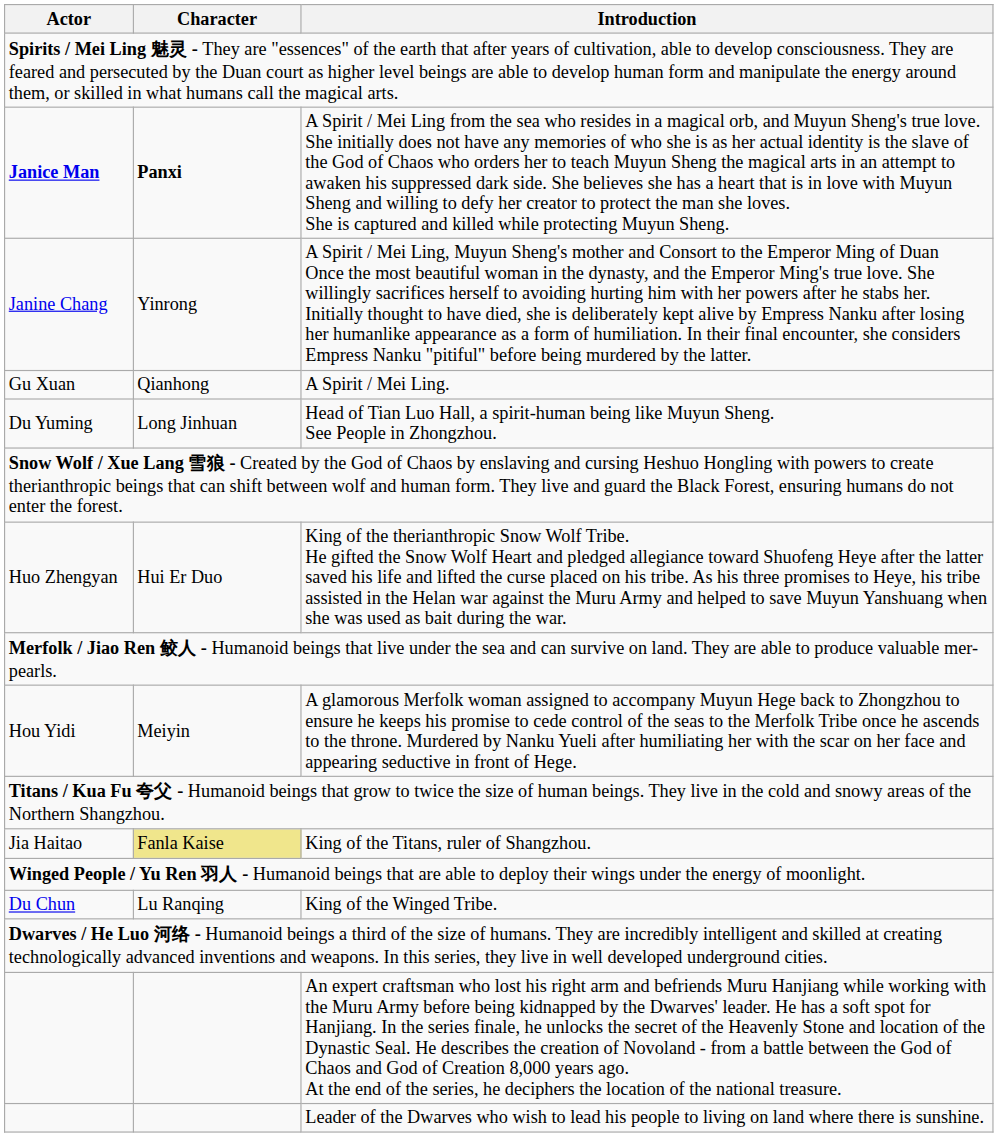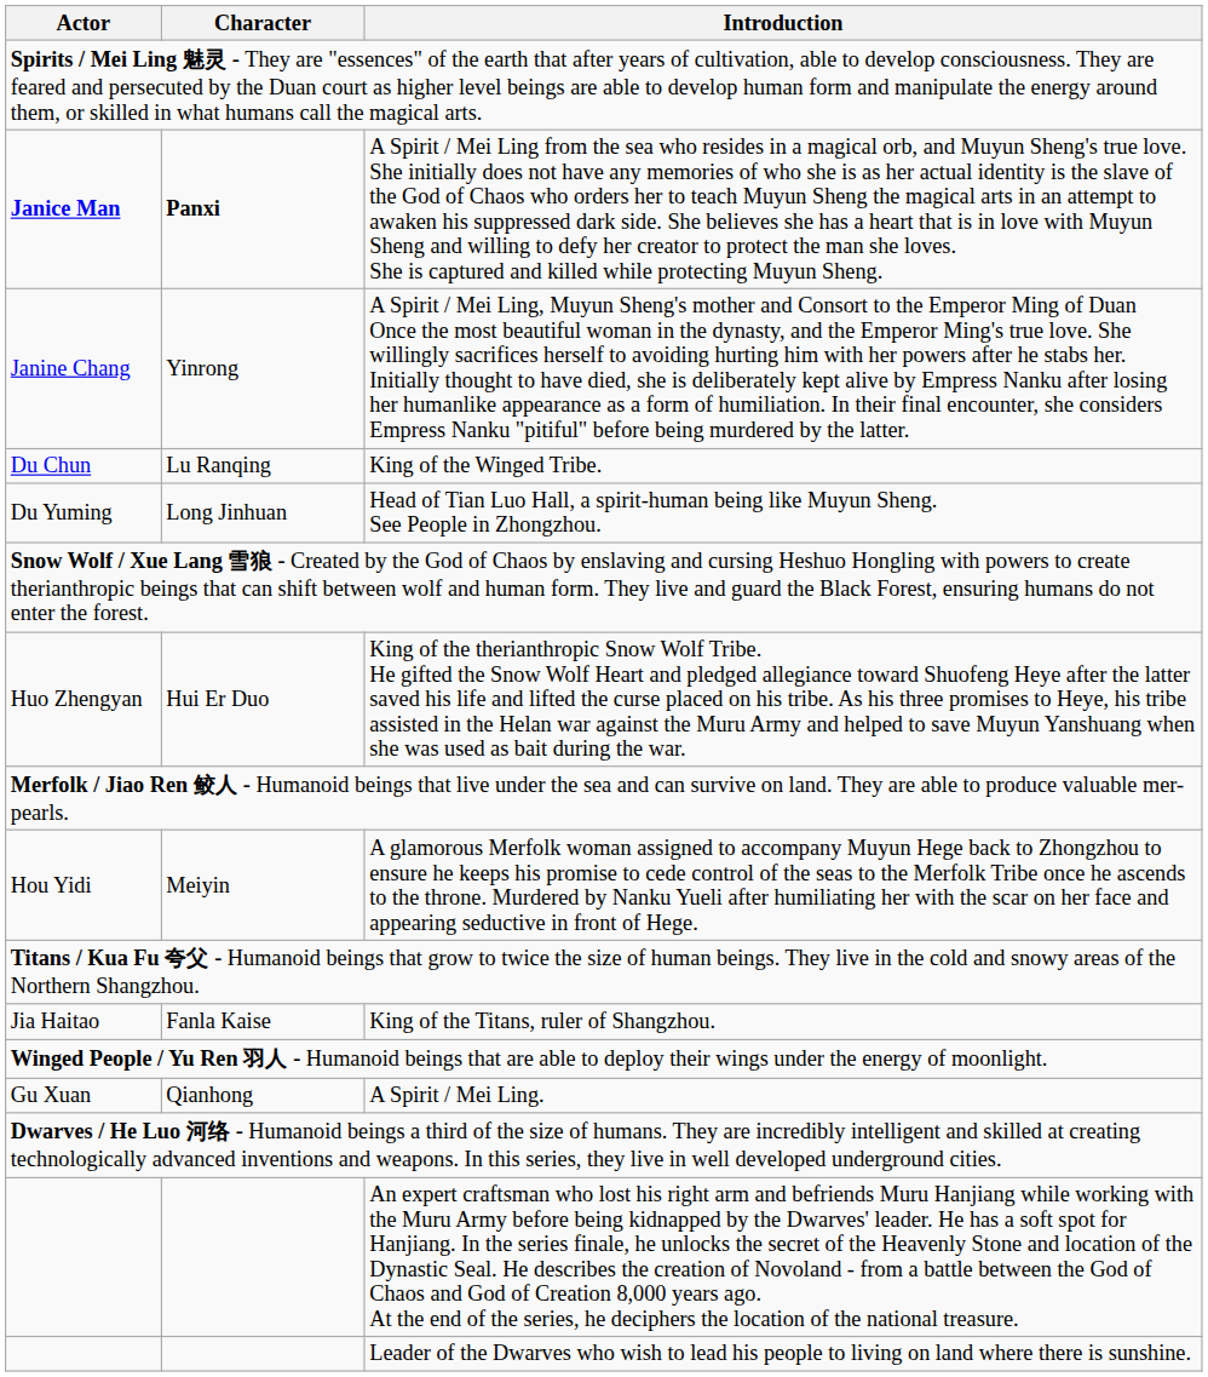 <table class="wikitable">
 <tr>
 <th style="width:13%">Actor</th>
 <th style="width:17%">Character</th>
 <th>Introduction</th>
 </tr>
 <tr>
 <td colspan="3"><strong>Spirits / Mei Ling 魅灵 -</strong> They are "essences" of the earth that after years of cultivation, able to develop consciousness. They are feared and persecuted by the Duan court as higher level beings are able to develop human form and manipulate the energy around them, or skilled in what humans call the magical arts.</td>
 </tr>
 <tr>
 <td><strong><a href='#'>Janice Man</a></strong></td>
 <td><strong>Panxi</strong></td>
 <td>A Spirit / Mei Ling from the sea who resides in a magical orb, and Muyun Sheng's true love.<br>She initially does not have any memories of who she is as her actual identity is the slave of the God of Chaos who orders her to teach Muyun Sheng the magical arts in an attempt to awaken his suppressed dark side. She believes she has a heart that is in love with Muyun Sheng and willing to defy her creator to protect the man she loves.<br>She is captured and killed while protecting Muyun Sheng.</td>
 </tr>
 <tr>
 <td><a href='#'>Janine Chang</a></td>
 <td>Yinrong</td>
 <td>A Spirit / Mei Ling, Muyun Sheng's mother and Consort to the Emperor Ming of Duan<br>Once the most beautiful woman in the dynasty, and the Emperor Ming's true love. She willingly sacrifices herself to avoiding hurting him with her powers after he stabs her. Initially thought to have died, she is deliberately kept alive by Empress Nanku after losing her humanlike appearance as a form of humiliation. In their final encounter, she considers Empress Nanku "pitiful" before being murdered by the latter.</td>
 </tr>
 <tr>
-<td>Gu Xuan</td>
-<td>Qianhong</td>
-<td>A Spirit / Mei Ling.</td>
+<td><a href='#'>Du Chun</a></td>
+<td>Lu Ranqing</td>
+<td>King of the Winged Tribe.</td>
 </tr>
 <tr>
 <td>Du Yuming</td>
 <td>Long Jinhuan</td>
 <td>Head of Tian Luo Hall, a spirit-human being like Muyun Sheng.<br>See People in Zhongzhou.</td>
 </tr>
 <tr>
 <td colspan="3"><strong>Snow Wolf / Xue Lang 雪狼 -</strong> Created by the God of Chaos by enslaving and cursing Heshuo Hongling with powers to create therianthropic beings that can shift between wolf and human form. They live and guard the Black Forest, ensuring humans do not enter the forest.</td>
 </tr>
 <tr>
 <td>Huo Zhengyan</td>
 <td>Hui Er Duo</td>
 <td>King of the therianthropic Snow Wolf Tribe.<br>He gifted the Snow Wolf Heart and pledged allegiance toward Shuofeng Heye after the latter saved his life and lifted the curse placed on his tribe. As his three promises to Heye, his tribe assisted in the Helan war against the Muru Army and helped to save Muyun Yanshuang when she was used as bait during the war.</td>
 </tr>
 <tr>
 <td colspan="3"><strong>Merfolk / Jiao Ren 鲛人 -</strong> Humanoid beings that live under the sea and can survive on land. They are able to produce valuable mer-pearls.</td>
 </tr>
 <tr>
 <td>Hou Yidi</td>
 <td>Meiyin</td>
 <td>A glamorous Merfolk woman assigned to accompany Muyun Hege back to Zhongzhou to ensure he keeps his promise to cede control of the seas to the Merfolk Tribe once he ascends to the throne. Murdered by Nanku Yueli after humiliating her with the scar on her face and appearing seductive in front of Hege.</td>
 </tr>
 <tr>
 <td colspan="3"><strong>Titans / Kua Fu 夸父 -</strong> Humanoid beings that grow to twice the size of human beings. They live in the cold and snowy areas of the Northern Shangzhou.</td>
 </tr>
 <tr>
 <td>Jia Haitao</td>
-<td style="background: khaki;">Fanla Kaise</td>
+<td>Fanla Kaise</td>
 <td>King of the Titans, ruler of Shangzhou.</td>
 </tr>
 <tr>
 <td colspan="3"><strong>Winged People / Yu Ren 羽人 -</strong> Humanoid beings that are able to deploy their wings under the energy of moonlight.</td>
 </tr>
 <tr>
-<td><a href='#'>Du Chun</a></td>
-<td>Lu Ranqing</td>
-<td>King of the Winged Tribe.</td>
+<td>Gu Xuan</td>
+<td>Qianhong</td>
+<td>A Spirit / Mei Ling.</td>
 </tr>
 <tr>
 <td colspan="3"><strong>Dwarves / He Luo 河络 -</strong> Humanoid beings a third of the size of humans. They are incredibly intelligent and skilled at creating technologically advanced inventions and weapons. In this series, they live in well developed underground cities.</td>
 </tr>
 <tr>
 <td></td>
 <td></td>
 <td>An expert craftsman who lost his right arm and befriends Muru Hanjiang while working with the Muru Army before being kidnapped by the Dwarves' leader. He has a soft spot for Hanjiang. In the series finale, he unlocks the secret of the Heavenly Stone and location of the Dynastic Seal.  He describes the creation of Novoland - from a battle between the God of Chaos and God of Creation 8,000 years ago.<br>At the end of the series, he deciphers the location of the national treasure.</td>
 </tr>
 <tr>
 <td></td>
 <td></td>
 <td>Leader of the Dwarves who wish to lead his people to living on land where there is sunshine.</td>
 </tr>
 </table>
